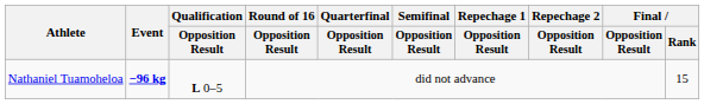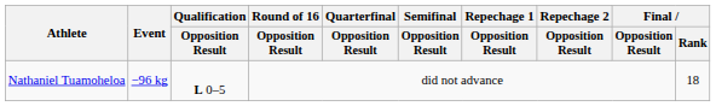 <table class="wikitable" border="1" style="font-size:90%">
 <tr>
 <th rowspan="2">Athlete</th>
 <th rowspan="2">Event</th>
 <th>Qualification</th>
 <th>Round of 16</th>
 <th>Quarterfinal</th>
 <th>Semifinal</th>
 <th>Repechage 1</th>
 <th>Repechage 2</th>
 <th colspan=2>Final / </th>
 </tr>
 <tr style="font-size: 95%">
 <th>Opposition<br>Result</th>
 <th>Opposition<br>Result</th>
 <th>Opposition<br>Result</th>
 <th>Opposition<br>Result</th>
 <th>Opposition<br>Result</th>
 <th>Opposition<br>Result</th>
 <th>Opposition<br>Result</th>
 <th>Rank</th>
 </tr>
 <tr align=center>
 <td align=left><a href='#'>Nathaniel Tuamoheloa</a></td>
-<td align=left><strong><a href='#'>−96 kg</a></strong></td>
+<td align=left><a href='#'>−96 kg</a></td>
 <td><br><strong>L</strong> 0–5 <sup></sup></td>
 <td colspan=6>did not advance</td>
-<td>15</td>
+<td>18</td>
 </tr>
 </table>
